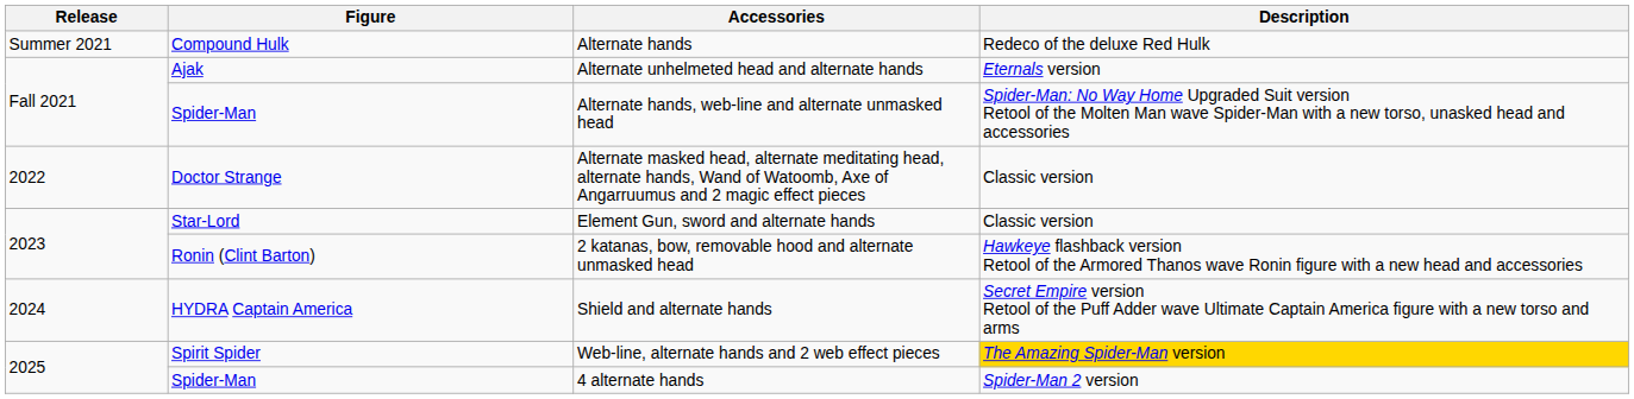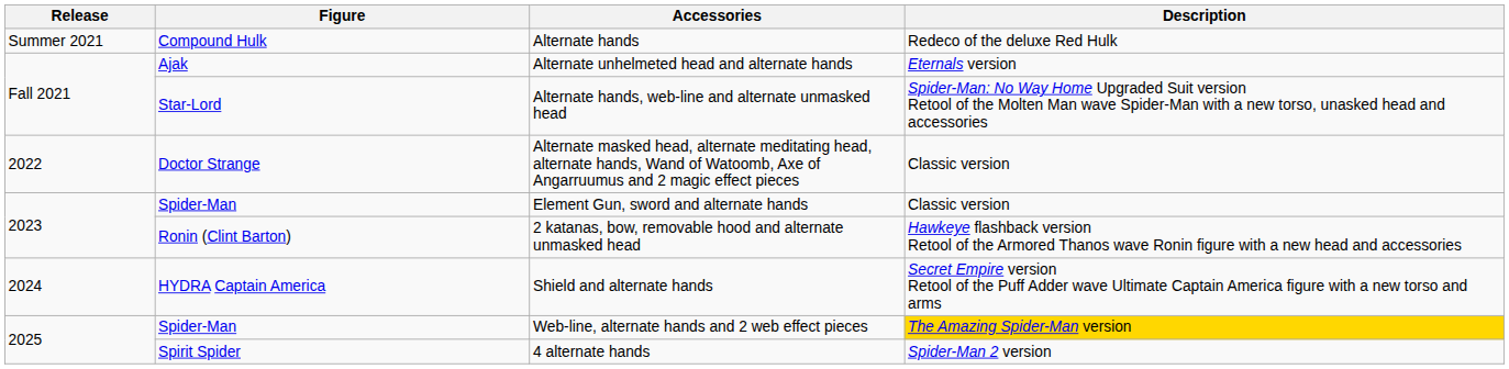 <table class="wikitable" style="width:80%;">
 <tr>
 <th width=10%>Release</th>
 <th width=25%>Figure</th>
 <th width=25%>Accessories</th>
 <th width=40%>Description</th>
 </tr>
 <tr>
 <td rowspan=1>Summer 2021</td>
 <td><a href='#'>Compound Hulk</a></td>
 <td>Alternate hands</td>
 <td>Redeco of the deluxe Red Hulk</td>
 </tr>
 <tr>
 <td rowspan=2>Fall 2021</td>
 <td><a href='#'>Ajak</a></td>
 <td>Alternate unhelmeted head and alternate hands</td>
 <td><em><a href='#'>Eternals</a></em> version</td>
 </tr>
 <tr>
-<td><a href='#'>Spider-Man</a></td>
+<td><a href='#'>Star-Lord</a></td>
 <td>Alternate hands, web-line and alternate unmasked head</td>
 <td><em><a href='#'>Spider-Man: No Way Home</a></em> Upgraded Suit version<br>Retool of the Molten Man wave Spider-Man with a new torso, unasked head and accessories</td>
 </tr>
 <tr>
 <td>2022</td>
 <td><a href='#'>Doctor Strange</a></td>
 <td>Alternate masked head, alternate meditating head, alternate hands, Wand of Watoomb, Axe of Angarruumus and 2 magic effect pieces</td>
 <td>Classic version</td>
 </tr>
 <tr>
 <td rowspan=2>2023</td>
-<td><a href='#'>Star-Lord</a></td>
+<td><a href='#'>Spider-Man</a></td>
 <td>Element Gun, sword and alternate hands</td>
 <td>Classic version</td>
 </tr>
 <tr>
 <td><a href='#'>Ronin</a> (<a href='#'>Clint Barton</a>)</td>
 <td>2 katanas, bow, removable hood and alternate unmasked head</td>
 <td><em><a href='#'>Hawkeye</a></em> flashback version<br>Retool of the Armored Thanos wave Ronin figure with a new head and accessories</td>
 </tr>
 <tr>
 <td>2024</td>
 <td><a href='#'>HYDRA</a> <a href='#'>Captain America</a></td>
 <td>Shield and alternate hands</td>
 <td><em><a href='#'>Secret Empire</a></em> version<br>Retool of the Puff Adder wave Ultimate Captain America figure with a new torso and arms</td>
 </tr>
 <tr>
 <td rowspan=2>2025</td>
-<td><a href='#'>Spirit Spider</a></td>
+<td><a href='#'>Spider-Man</a></td>
 <td>Web-line, alternate hands and 2 web effect pieces</td>
 <td style="background: gold;"><em><a href='#'>The Amazing Spider-Man</a></em> version</td>
 </tr>
 <tr>
-<td><a href='#'>Spider-Man</a></td>
+<td><a href='#'>Spirit Spider</a></td>
 <td>4 alternate hands</td>
 <td><em><a href='#'>Spider-Man 2</a></em> version</td>
 </tr>
 </table>
